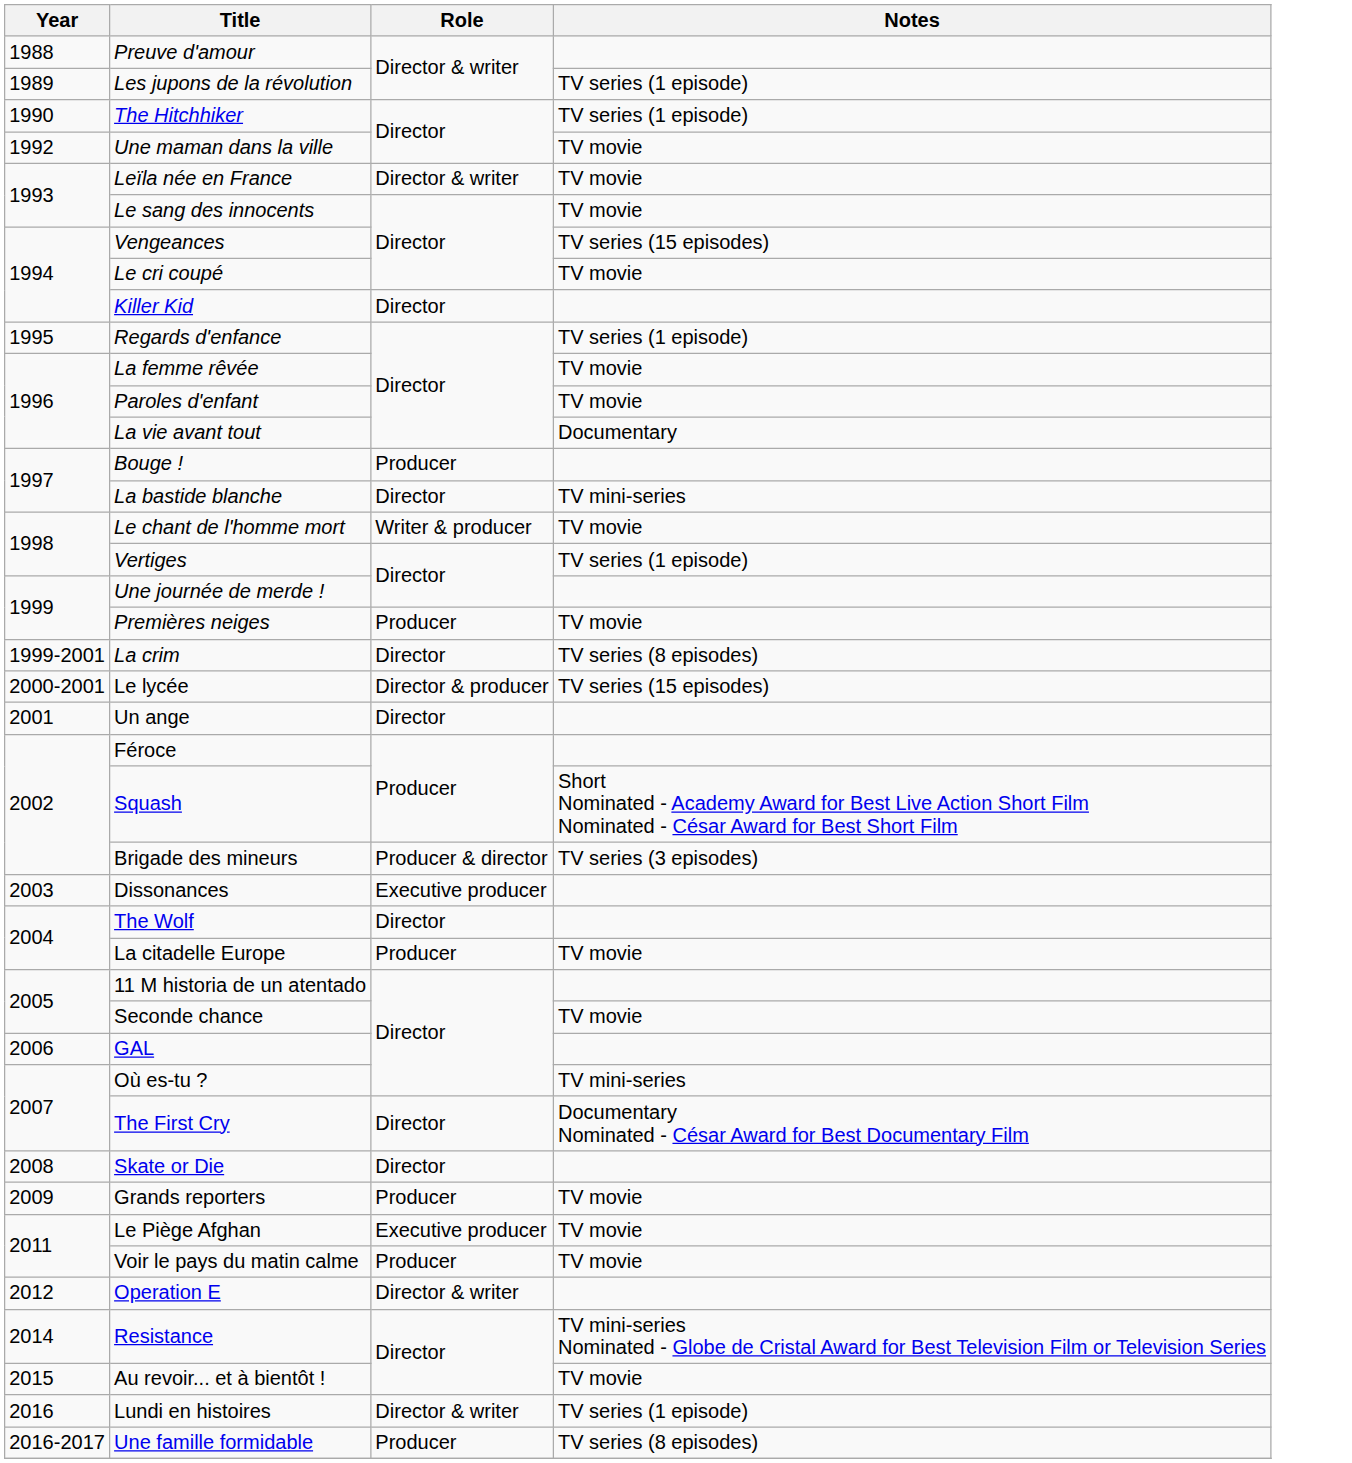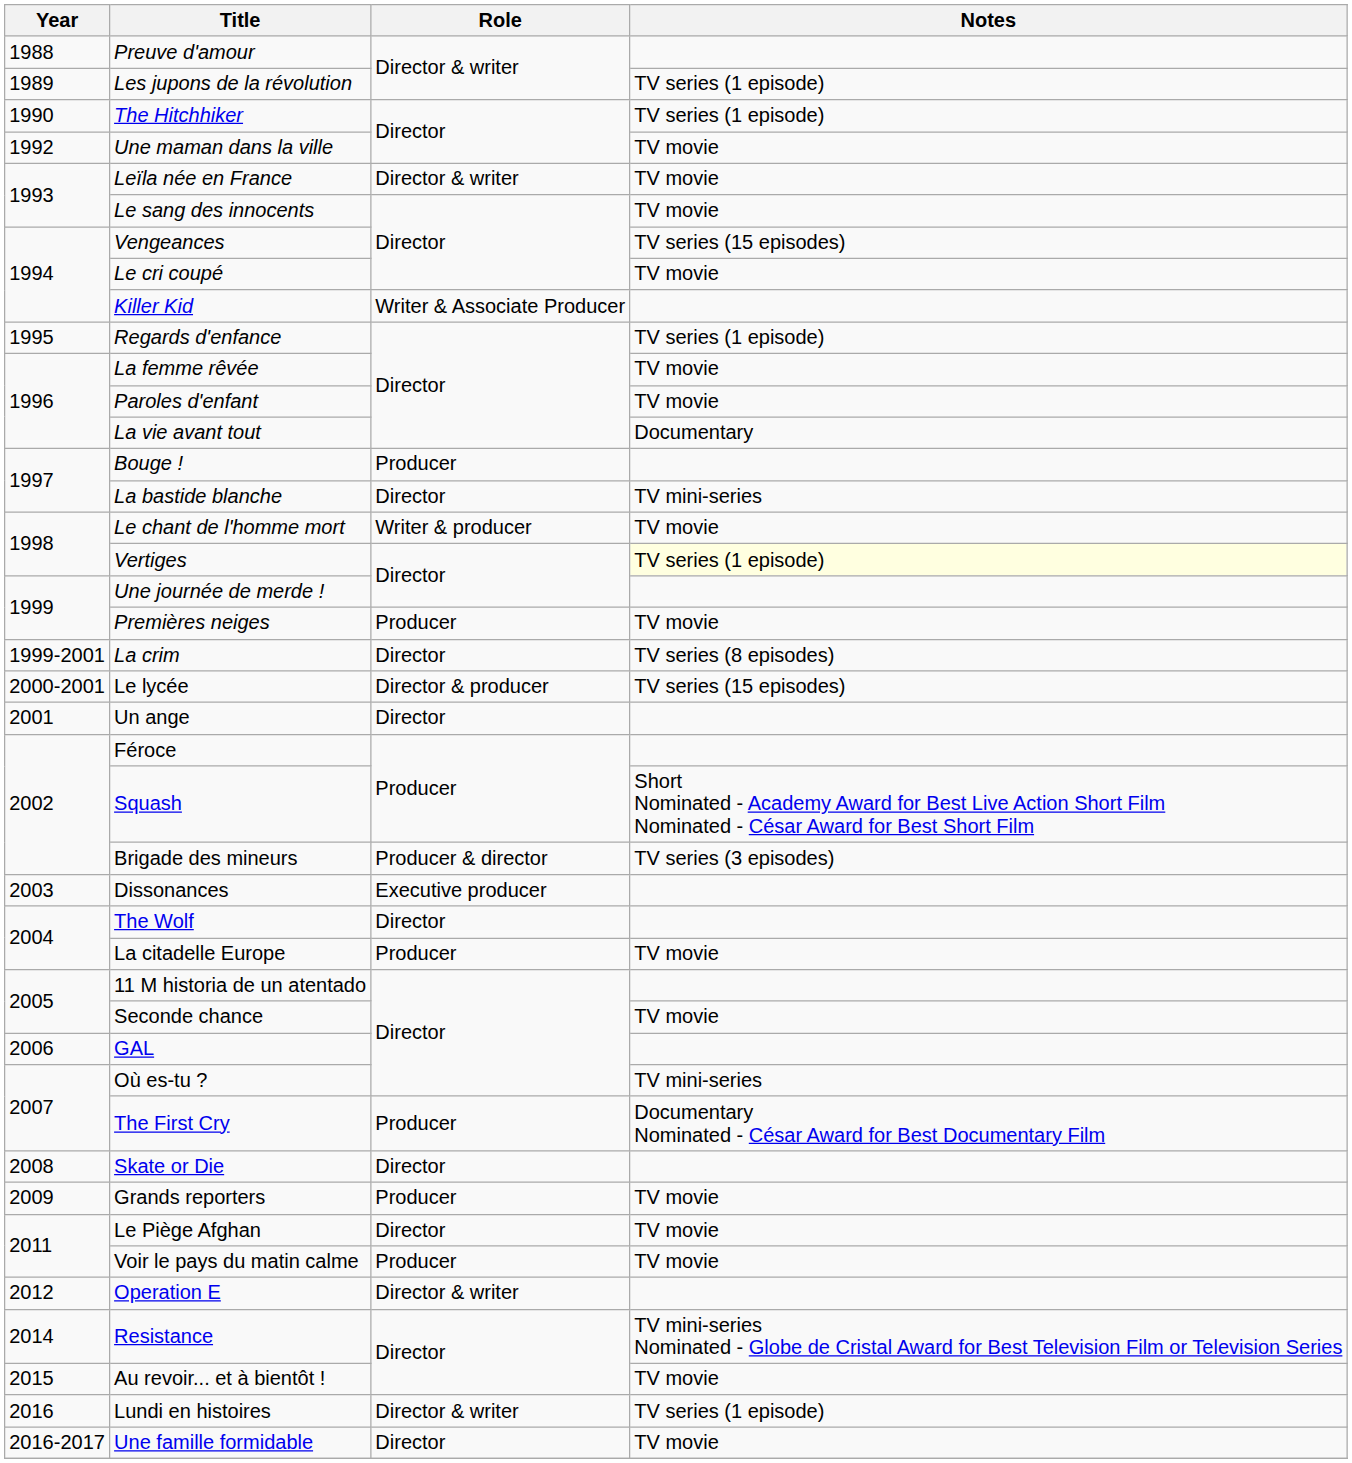 <table class="wikitable sortable">
 <tr>
 <th>Year</th>
 <th>Title</th>
 <th>Role</th>
 <th class="unsortable">Notes</th>
 </tr>
 <tr>
 <td>1988</td>
 <td><em>Preuve d'amour</em></td>
 <td rowspan=2>Director & writer</td>
 <td></td>
 </tr>
 <tr>
 <td>1989</td>
 <td><em>Les jupons de la révolution</em></td>
 <td>TV series (1 episode)</td>
 </tr>
 <tr>
 <td>1990</td>
 <td><em><a href='#'>The Hitchhiker</a></em></td>
 <td rowspan=2>Director</td>
 <td>TV series (1 episode)</td>
 </tr>
 <tr>
 <td>1992</td>
 <td><em>Une maman dans la ville</em></td>
 <td>TV movie</td>
 </tr>
 <tr>
 <td rowspan=2>1993</td>
 <td><em>Leïla née en France</em></td>
 <td>Director & writer</td>
 <td>TV movie</td>
 </tr>
 <tr>
 <td><em>Le sang des innocents</em></td>
 <td rowspan=3>Director</td>
 <td>TV movie</td>
 </tr>
 <tr>
 <td rowspan=3>1994</td>
 <td><em>Vengeances</em></td>
 <td>TV series (15 episodes)</td>
 </tr>
 <tr>
 <td><em>Le cri coupé</em></td>
 <td>TV movie</td>
 </tr>
 <tr>
 <td><em><a href='#'>Killer Kid</a></em></td>
-<td>Director</td>
+<td>Writer & Associate Producer</td>
 <td></td>
 </tr>
 <tr>
 <td>1995</td>
 <td><em>Regards d'enfance</em></td>
 <td rowspan=4>Director</td>
 <td>TV series (1 episode)</td>
 </tr>
 <tr>
 <td rowspan=3>1996</td>
 <td><em>La femme rêvée</em></td>
 <td>TV movie</td>
 </tr>
 <tr>
 <td><em>Paroles d'enfant</em></td>
 <td>TV movie</td>
 </tr>
 <tr>
 <td><em>La vie avant tout</em></td>
 <td>Documentary</td>
 </tr>
 <tr>
 <td rowspan=2>1997</td>
 <td><em>Bouge !</em></td>
 <td>Producer</td>
 <td></td>
 </tr>
 <tr>
 <td><em>La bastide blanche</em></td>
 <td>Director</td>
 <td>TV mini-series</td>
 </tr>
 <tr>
 <td rowspan=2>1998</td>
 <td><em>Le chant de l'homme mort</em></td>
 <td>Writer & producer</td>
 <td>TV movie</td>
 </tr>
 <tr>
 <td><em>Vertiges</em></td>
 <td rowspan=2>Director</td>
-<td>TV series (1 episode)</td>
+<td style="background: lightyellow;">TV series (1 episode)</td>
 </tr>
 <tr>
 <td rowspan=2>1999</td>
 <td><em>Une journée de merde !</em></td>
 <td></td>
 </tr>
 <tr>
 <td><em>Premières neiges</em></td>
 <td>Producer</td>
 <td>TV movie</td>
 </tr>
 <tr>
 <td>1999-2001</td>
 <td><em>La crim<strong></td>
 <td>Director</td>
 <td>TV series (8 episodes)</td>
 </tr>
 <tr>
 <td>2000-2001</td>
 <td></em>Le lycée<em></td>
 <td>Director & producer</td>
 <td>TV series (15 episodes)</td>
 </tr>
 <tr>
 <td>2001</td>
 <td></em>Un ange<em></td>
 <td>Director</td>
 <td></td>
 </tr>
 <tr>
 <td rowspan=3>2002</td>
 <td></em>Féroce<em></td>
 <td rowspan=2>Producer</td>
 <td></td>
 </tr>
 <tr>
 <td></em><a href='#'>Squash</a><em></td>
 <td>Short<br>Nominated - <a href='#'>Academy Award for Best Live Action Short Film</a><br>Nominated - <a href='#'>César Award for Best Short Film</a></td>
 </tr>
 <tr>
 <td></em>Brigade des mineurs<em></td>
 <td>Producer & director</td>
 <td>TV series (3 episodes)</td>
 </tr>
 <tr>
 <td>2003</td>
 <td></em>Dissonances<em></td>
 <td>Executive producer</td>
 <td></td>
 </tr>
 <tr>
 <td rowspan=2>2004</td>
 <td></em><a href='#'>The Wolf</a><em></td>
 <td>Director</td>
 <td></td>
 </tr>
 <tr>
 <td></em>La citadelle Europe<em></td>
 <td>Producer</td>
 <td>TV movie</td>
 </tr>
 <tr>
 <td rowspan=2>2005</td>
 <td></em>11 M historia de un atentado<em></td>
 <td rowspan=4>Director</td>
 <td></td>
 </tr>
 <tr>
 <td></em>Seconde chance<em></td>
 <td>TV movie</td>
 </tr>
 <tr>
 <td>2006</td>
 <td></em><a href='#'>GAL</a><em></td>
 <td></td>
 </tr>
 <tr>
 <td rowspan=2>2007</td>
 <td></em>Où es-tu ?<em></td>
 <td>TV mini-series</td>
 </tr>
 <tr>
 <td></em><a href='#'>The First Cry</a><em></td>
-<td>Director</td>
+<td>Producer</td>
 <td>Documentary<br>Nominated - <a href='#'>César Award for Best Documentary Film</a></td>
 </tr>
 <tr>
 <td>2008</td>
 <td></em><a href='#'>Skate or Die</a><em></td>
 <td>Director</td>
 <td></td>
 </tr>
 <tr>
 <td>2009</td>
 <td></em>Grands reporters<em></td>
 <td>Producer</td>
 <td>TV movie</td>
 </tr>
 <tr>
 <td rowspan=2>2011</td>
 <td></em>Le Piège Afghan<em></td>
-<td>Executive producer</td>
+<td>Director</td>
 <td>TV movie</td>
 </tr>
 <tr>
 <td></em>Voir le pays du matin calme<em></td>
 <td>Producer</td>
 <td>TV movie</td>
 </tr>
 <tr>
 <td>2012</td>
 <td></em><a href='#'>Operation E</a><em></td>
 <td>Director & writer</td>
 <td></td>
 </tr>
 <tr>
 <td>2014</td>
 <td></em><a href='#'>Resistance</a><em></td>
 <td rowspan=2>Director</td>
 <td>TV mini-series<br>Nominated - <a href='#'>Globe de Cristal Award for Best Television Film or Television Series</a></td>
 </tr>
 <tr>
 <td>2015</td>
 <td></em>Au revoir... et à bientôt !<em></td>
 <td>TV movie</td>
 </tr>
 <tr>
 <td>2016</td>
 <td></em>Lundi en histoires<em></td>
 <td>Director & writer</td>
 <td>TV series (1 episode)</td>
 </tr>
 <tr>
 <td>2016-2017</td>
 <td></em><a href='#'>Une famille formidable</a><em></td>
-<td>Producer</td>
-<td>TV series (8 episodes)</td>
+<td>Director</td>
+<td>TV movie</td>
 </tr>
 <tr>
 </tr>
 </table>
